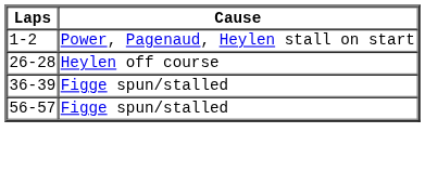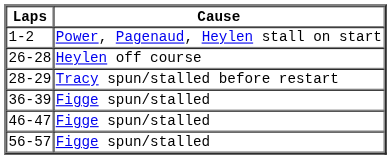 <table border=2 cellspacing=0>
 <tr>
 <th>Laps</th>
 <th>Cause</th>
 </tr>
 <tr>
 <td>1-2</td>
 <td><a href='#'>Power</a>, <a href='#'>Pagenaud</a>, <a href='#'>Heylen</a> stall on start</td>
 </tr>
 <tr>
 <td>26-28</td>
 <td><a href='#'>Heylen</a> off course</td>
 </tr>
 <tr>
+<td>28-29</td>
+<td><a href='#'>Tracy</a> spun/stalled before restart</td>
+</tr>
+<tr>
 <td>36-39</td>
+<td><a href='#'>Figge</a> spun/stalled</td>
+</tr>
+<tr>
+<td>46-47</td>
 <td><a href='#'>Figge</a> spun/stalled</td>
 </tr>
 <tr>
 <td>56-57</td>
 <td><a href='#'>Figge</a> spun/stalled</td>
 </tr>
 </table>
